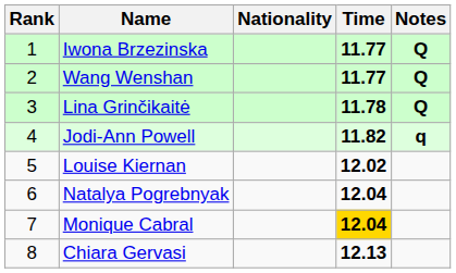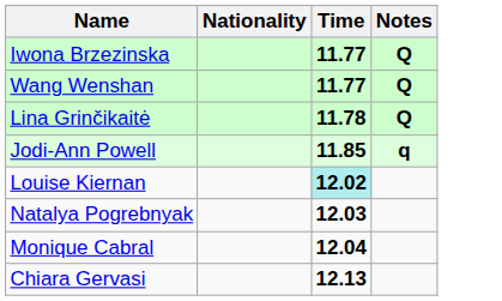 <table class="wikitable sortable" style="text-align:center">
 <tr>
-<th>Rank</th>
 <th>Name</th>
 <th>Nationality</th>
 <th>Time</th>
 <th>Notes</th>
 </tr>
 <tr bgcolor=ccffcc>
-<td>1</td>
 <td align=left><a href='#'>Iwona Brzezinska</a></td>
 <td align=left></td>
 <td><strong>11.77</strong></td>
 <td><strong>Q</strong></td>
 </tr>
 <tr bgcolor=ccffcc>
-<td>2</td>
 <td align=left><a href='#'>Wang Wenshan</a></td>
 <td align=left></td>
 <td><strong>11.77</strong></td>
 <td><strong>Q</strong></td>
 </tr>
 <tr bgcolor=ccffcc>
-<td>3</td>
 <td align=left><a href='#'>Lina Grinčikaitė</a></td>
 <td align=left></td>
 <td><strong>11.78</strong></td>
 <td><strong>Q</strong></td>
 </tr>
 <tr bgcolor=ddffdd>
-<td>4</td>
 <td align=left><a href='#'>Jodi-Ann Powell</a></td>
 <td align=left></td>
-<td><strong>11.82</strong></td>
+<td><strong>11.85</strong></td>
 <td><strong>q</strong></td>
 </tr>
 <tr>
-<td>5</td>
 <td align=left><a href='#'>Louise Kiernan</a></td>
 <td align=left></td>
-<td><strong>12.02</strong></td>
+<td style="background: paleturquoise;"><strong>12.02</strong></td>
 <td></td>
 </tr>
 <tr>
-<td>6</td>
 <td align=left><a href='#'>Natalya Pogrebnyak</a></td>
+<td align=left></td>
+<td><strong>12.03</strong></td>
+<td></td>
+</tr>
+<tr>
+<td align=left><a href='#'>Monique Cabral</a></td>
 <td align=left></td>
 <td><strong>12.04</strong></td>
 <td></td>
 </tr>
 <tr>
-<td>7</td>
-<td align=left><a href='#'>Monique Cabral</a></td>
-<td align=left></td>
-<td style="background: gold;"><strong>12.04</strong></td>
-<td></td>
-</tr>
-<tr>
-<td>8</td>
 <td align=left><a href='#'>Chiara Gervasi</a></td>
 <td align=left></td>
 <td><strong>12.13</strong></td>
 <td></td>
 </tr>
 </table>
